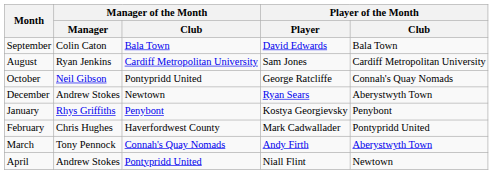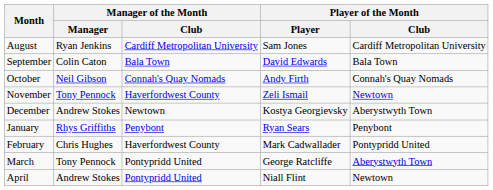 <table class="wikitable">
 <tr>
 <th rowspan="2">Month</th>
 <th colspan="2">Manager of the Month</th>
 <th colspan="2">Player of the Month</th>
 </tr>
 <tr>
 <th>Manager</th>
 <th>Club</th>
 <th>Player</th>
 <th>Club</th>
 </tr>
 <tr>
+<td>August</td>
+<td>Ryan Jenkins</td>
+<td><a href='#'>Cardiff Metropolitan University</a></td>
+<td>Sam Jones</td>
+<td>Cardiff Metropolitan University</td>
+</tr>
+<tr>
 <td>September</td>
 <td>Colin Caton</td>
 <td><a href='#'>Bala Town</a></td>
 <td><a href='#'>David Edwards</a></td>
 <td>Bala Town</td>
 </tr>
 <tr>
-<td>August</td>
-<td>Ryan Jenkins</td>
-<td><a href='#'>Cardiff Metropolitan University</a></td>
-<td>Sam Jones</td>
-<td>Cardiff Metropolitan University</td>
+<td>October</td>
+<td><a href='#'>Neil Gibson</a></td>
+<td><a href='#'>Connah's Quay Nomads</a></td>
+<td><a href='#'>Andy Firth</a></td>
+<td>Connah's Quay Nomads</td>
 </tr>
 <tr>
-<td>October</td>
-<td><a href='#'>Neil Gibson</a></td>
-<td>Pontypridd United</td>
-<td>George Ratcliffe</td>
-<td>Connah's Quay Nomads</td>
+<td>November</td>
+<td><a href='#'>Tony Pennock</a></td>
+<td><a href='#'>Haverfordwest County</a></td>
+<td><a href='#'>Zeli Ismail</a></td>
+<td><a href='#'>Newtown</a></td>
 </tr>
 <tr>
 <td>December</td>
 <td>Andrew Stokes</td>
 <td>Newtown</td>
-<td><a href='#'>Ryan Sears</a></td>
+<td>Kostya Georgievsky</td>
 <td>Aberystwyth Town</td>
 </tr>
 <tr>
 <td>January</td>
 <td><a href='#'>Rhys Griffiths</a></td>
 <td><a href='#'>Penybont</a></td>
-<td>Kostya Georgievsky</td>
+<td><a href='#'>Ryan Sears</a></td>
 <td>Penybont</td>
 </tr>
 <tr>
 <td>February</td>
 <td>Chris Hughes</td>
 <td>Haverfordwest County</td>
 <td>Mark Cadwallader</td>
 <td>Pontypridd United</td>
 </tr>
 <tr>
 <td>March</td>
 <td>Tony Pennock</td>
-<td><a href='#'>Connah's Quay Nomads</a></td>
-<td><a href='#'>Andy Firth</a></td>
+<td>Pontypridd United</td>
+<td>George Ratcliffe</td>
 <td><a href='#'>Aberystwyth Town</a></td>
 </tr>
 <tr>
 <td>April</td>
 <td>Andrew Stokes</td>
 <td><a href='#'>Pontypridd United</a></td>
 <td>Niall Flint</td>
 <td>Newtown</td>
 </tr>
 </table>
